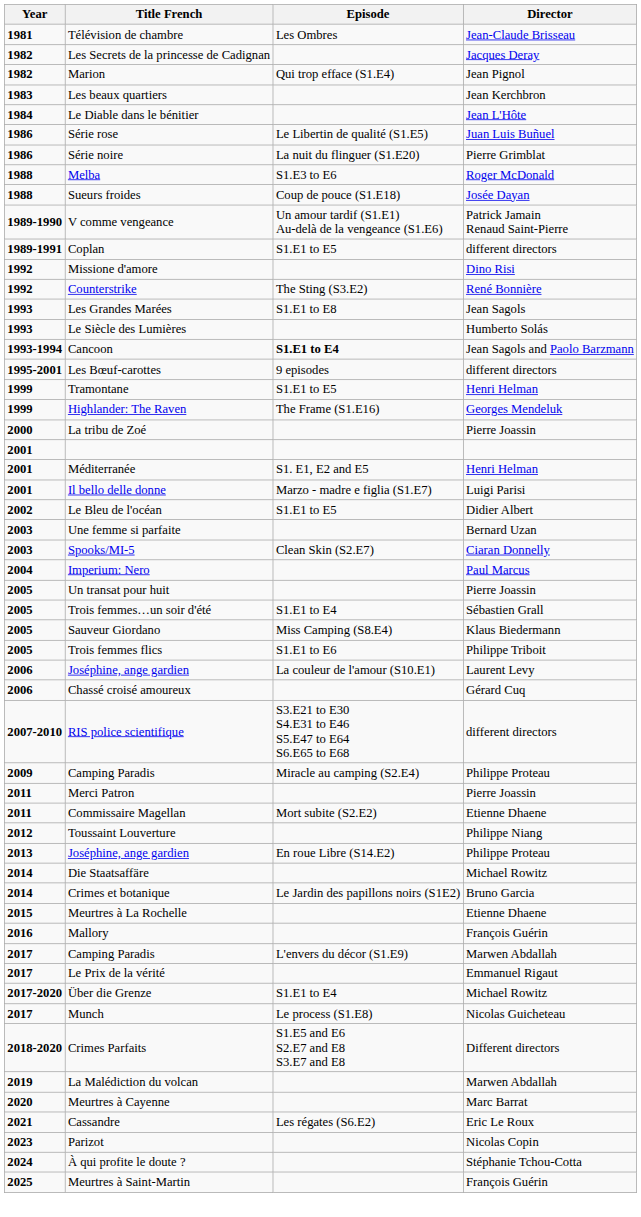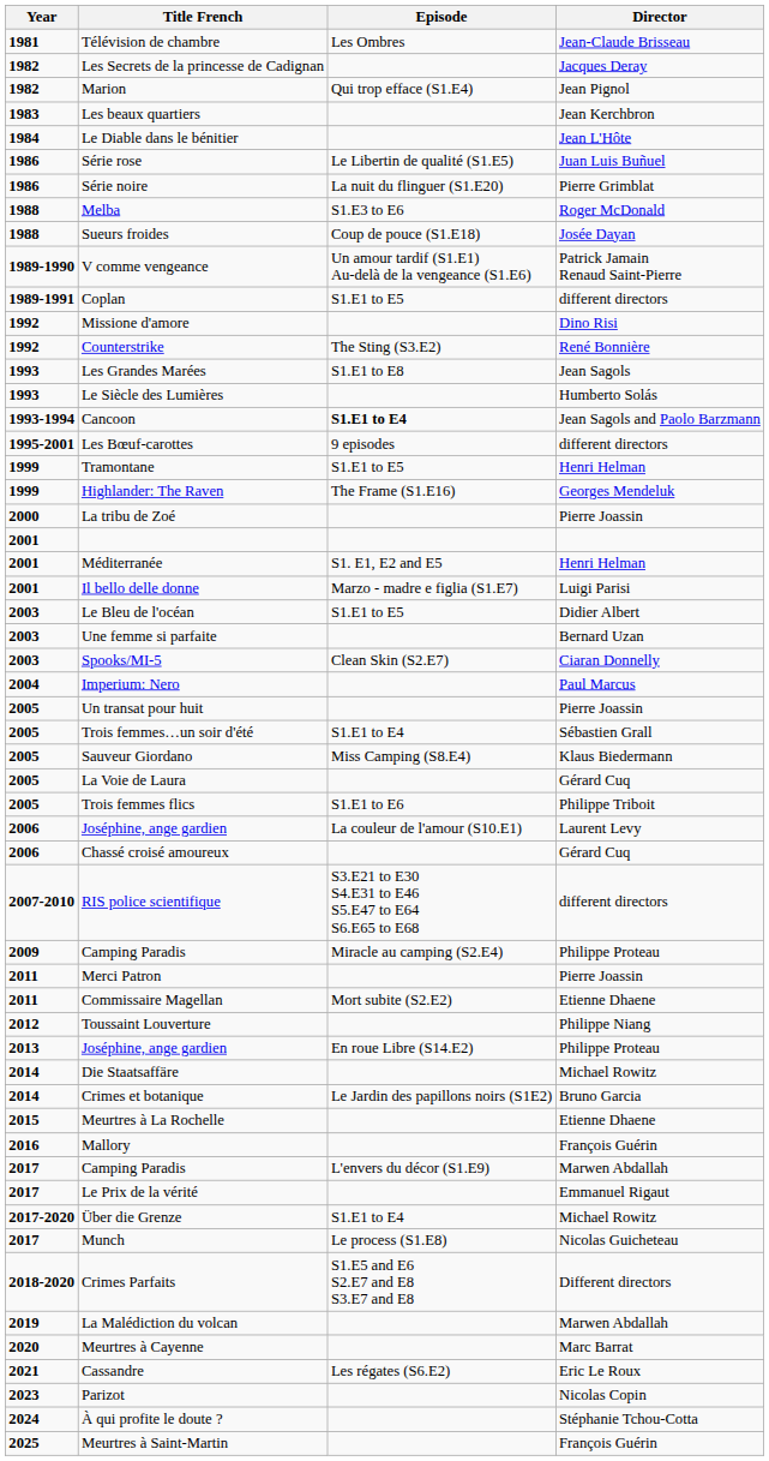 <table class="wikitable">
 <tr>
 <th>Year</th>
 <th>Title French</th>
 <th>Episode</th>
 <th>Director</th>
 </tr>
 <tr>
 <td><strong>1981</strong></td>
 <td>Télévision de chambre</td>
 <td>Les Ombres</td>
 <td><a href='#'>Jean-Claude Brisseau</a></td>
 </tr>
 <tr>
 <td><strong>1982</strong></td>
 <td>Les Secrets de la princesse de Cadignan</td>
 <td></td>
 <td><a href='#'>Jacques Deray</a></td>
 </tr>
 <tr>
 <td><strong>1982</strong></td>
 <td>Marion</td>
 <td>Qui trop efface (S1.E4)</td>
 <td>Jean Pignol</td>
 </tr>
 <tr>
 <td><strong>1983</strong></td>
 <td>Les beaux quartiers</td>
 <td></td>
 <td>Jean Kerchbron</td>
 </tr>
 <tr>
 <td><strong>1984</strong></td>
 <td>Le Diable dans le bénitier</td>
 <td></td>
 <td><a href='#'>Jean L'Hôte</a></td>
 </tr>
 <tr>
 <td><strong>1986</strong></td>
 <td>Série rose</td>
 <td>Le Libertin de qualité (S1.E5)</td>
 <td><a href='#'>Juan Luis Buñuel</a></td>
 </tr>
 <tr>
 <td><strong>1986</strong></td>
 <td>Série noire</td>
 <td>La nuit du flinguer (S1.E20)</td>
 <td>Pierre  Grimblat</td>
 </tr>
 <tr>
 <td><strong>1988</strong></td>
 <td><a href='#'>Melba</a></td>
 <td>S1.E3 to  E6</td>
 <td><a href='#'>Roger McDonald</a></td>
 </tr>
 <tr>
 <td><strong>1988</strong></td>
 <td>Sueurs froides</td>
 <td>Coup de pouce (S1.E18)</td>
 <td><a href='#'>Josée Dayan</a></td>
 </tr>
 <tr>
 <td><strong>1989-1990</strong></td>
 <td>V comme  vengeance</td>
 <td>Un amour tardif  (S1.E1)<br>Au-delà de la vengeance (S1.E6)</td>
 <td>Patrick Jamain<br>Renaud Saint-Pierre</td>
 </tr>
 <tr>
 <td><strong>1989-1991</strong></td>
 <td>Coplan</td>
 <td>S1.E1 to E5</td>
 <td>different  directors</td>
 </tr>
 <tr>
 <td><strong>1992</strong></td>
 <td>Missione d'amore</td>
 <td></td>
 <td><a href='#'>Dino Risi</a></td>
 </tr>
 <tr>
 <td><strong>1992</strong></td>
 <td><a href='#'>Counterstrike</a></td>
 <td>The Sting (S3.E2)</td>
 <td><a href='#'>René Bonnière</a></td>
 </tr>
 <tr>
 <td><strong>1993</strong></td>
 <td>Les Grandes Marées</td>
 <td>S1.E1 to E8</td>
 <td>Jean Sagols</td>
 </tr>
 <tr>
 <td><strong>1993</strong></td>
 <td>Le Siècle des Lumières</td>
 <td></td>
 <td>Humberto Solás</td>
 </tr>
 <tr>
 <td><strong>1993-1994</strong></td>
 <td>Cancoon</td>
 <td><strong>S1.E1 to E4</strong></td>
 <td>Jean Sagols and <a href='#'>Paolo Barzmann</a></td>
 </tr>
 <tr>
 <td><strong>1995-2001</strong></td>
 <td>Les Bœuf-carottes</td>
 <td>9 episodes</td>
 <td>different directors</td>
 </tr>
 <tr>
 <td><strong>1999</strong></td>
 <td>Tramontane</td>
 <td>S1.E1 to E5</td>
 <td><a href='#'>Henri Helman</a></td>
 </tr>
 <tr>
 <td><strong>1999</strong></td>
 <td><a href='#'>Highlander: The Raven</a></td>
 <td>The Frame (S1.E16)</td>
 <td><a href='#'>Georges Mendeluk</a></td>
 </tr>
 <tr>
 <td><strong>2000</strong></td>
 <td>La tribu de Zoé</td>
 <td></td>
 <td>Pierre Joassin</td>
 </tr>
 <tr>
 <td><strong>2001</strong></td>
 <td></td>
 <td></td>
 <td></td>
 </tr>
 <tr>
 <td><strong>2001</strong></td>
 <td>Méditerranée</td>
 <td>S1. E1, E2 and E5</td>
 <td><a href='#'>Henri Helman</a></td>
 </tr>
 <tr>
 <td><strong>2001</strong></td>
 <td><a href='#'>Il bello delle donne</a></td>
 <td>Marzo - madre  e figlia (S1.E7)</td>
 <td>Luigi Parisi</td>
 </tr>
 <tr>
-<td><strong>2002</strong></td>
+<td><strong>2003</strong></td>
 <td>Le Bleu de l'océan</td>
 <td>S1.E1 to E5</td>
 <td>Didier Albert</td>
 </tr>
 <tr>
 <td><strong>2003</strong></td>
 <td>Une femme si parfaite</td>
 <td></td>
 <td>Bernard Uzan</td>
 </tr>
 <tr>
 <td><strong>2003</strong></td>
 <td><a href='#'>Spooks/MI-5</a></td>
 <td>Clean Skin (S2.E7)</td>
 <td><a href='#'>Ciaran Donnelly</a></td>
 </tr>
 <tr>
 <td><strong>2004</strong></td>
 <td><a href='#'>Imperium: Nero</a></td>
 <td></td>
 <td><a href='#'>Paul Marcus</a></td>
 </tr>
 <tr>
 <td><strong>2005</strong></td>
 <td>Un transat pour huit</td>
 <td></td>
 <td>Pierre Joassin</td>
 </tr>
 <tr>
 <td><strong>2005</strong></td>
 <td>Trois femmes…un soir d'été</td>
 <td>S1.E1 to E4</td>
 <td>Sébastien Grall</td>
 </tr>
 <tr>
 <td><strong>2005</strong></td>
 <td>Sauveur Giordano</td>
 <td>Miss Camping (S8.E4)</td>
 <td>Klaus Biedermann</td>
+</tr>
+<tr>
+<td><strong>2005</strong></td>
+<td>La Voie de Laura</td>
+<td></td>
+<td>Gérard Cuq</td>
 </tr>
 <tr>
 <td><strong>2005</strong></td>
 <td>Trois femmes flics</td>
 <td>S1.E1 to E6</td>
 <td>Philippe Triboit</td>
 </tr>
 <tr>
 <td><strong>2006</strong></td>
 <td><a href='#'>Joséphine, ange gardien</a></td>
 <td>La couleur de l'amour (S10.E1)</td>
 <td>Laurent Levy</td>
 </tr>
 <tr>
 <td><strong>2006</strong></td>
 <td>Chassé croisé amoureux</td>
 <td></td>
 <td>Gérard Cuq</td>
 </tr>
 <tr>
 <td><strong>2007-2010</strong></td>
 <td><a href='#'>RIS police scientifique</a></td>
 <td>S3.E21 to E30<br>S4.E31 to E46<br>S5.E47 to E64<br>S6.E65 to E68</td>
 <td>different directors</td>
 </tr>
 <tr>
 <td><strong>2009</strong></td>
 <td>Camping Paradis</td>
 <td>Miracle au camping (S2.E4)</td>
 <td>Philippe Proteau</td>
 </tr>
 <tr>
 <td><strong>2011</strong></td>
 <td>Merci Patron</td>
 <td></td>
 <td>Pierre Joassin</td>
 </tr>
 <tr>
 <td><strong>2011</strong></td>
 <td>Commissaire Magellan</td>
 <td>Mort subite (S2.E2)</td>
 <td>Etienne Dhaene</td>
 </tr>
 <tr>
 <td><strong>2012</strong></td>
 <td>Toussaint Louverture</td>
 <td></td>
 <td>Philippe Niang</td>
 </tr>
 <tr>
 <td><strong>2013</strong></td>
 <td><a href='#'>Joséphine, ange gardien</a></td>
 <td>En roue  Libre (S14.E2)</td>
 <td>Philippe Proteau</td>
 </tr>
 <tr>
 <td><strong>2014</strong></td>
 <td>Die Staatsaffäre</td>
 <td></td>
 <td>Michael Rowitz</td>
 </tr>
 <tr>
 <td><strong>2014</strong></td>
 <td>Crimes et botanique</td>
 <td>Le Jardin des papillons noirs  (S1E2)</td>
 <td>Bruno Garcia</td>
 </tr>
 <tr>
 <td><strong>2015</strong></td>
 <td>Meurtres à La Rochelle</td>
 <td></td>
 <td>Etienne Dhaene</td>
 </tr>
 <tr>
 <td><strong>2016</strong></td>
 <td>Mallory</td>
 <td></td>
 <td>François Guérin</td>
 </tr>
 <tr>
 <td><strong>2017</strong></td>
 <td>Camping Paradis</td>
 <td>L'envers  du décor (S1.E9)</td>
 <td>Marwen Abdallah</td>
 </tr>
 <tr>
 <td><strong>2017</strong></td>
 <td>Le Prix de la vérité</td>
 <td></td>
 <td>Emmanuel Rigaut</td>
 </tr>
 <tr>
 <td><strong>2017-2020</strong></td>
 <td>Über die Grenze</td>
 <td>S1.E1 to E4</td>
 <td>Michael Rowitz</td>
 </tr>
 <tr>
 <td><strong>2017</strong></td>
 <td>Munch</td>
 <td>Le process (S1.E8)</td>
 <td>Nicolas Guicheteau</td>
 </tr>
 <tr>
 <td><strong>2018-2020</strong></td>
 <td>Crimes Parfaits</td>
 <td>S1.E5 and E6<br>S2.E7 and E8<br>S3.E7 and E8</td>
 <td>Different directors</td>
 </tr>
 <tr>
 <td><strong>2019</strong></td>
 <td>La Malédiction du volcan</td>
 <td></td>
 <td>Marwen Abdallah</td>
 </tr>
 <tr>
 <td><strong>2020</strong></td>
 <td>Meurtres à Cayenne</td>
 <td></td>
 <td>Marc Barrat</td>
 </tr>
 <tr>
 <td><strong>2021</strong></td>
 <td>Cassandre</td>
 <td>Les  régates (S6.E2)</td>
 <td>Eric Le Roux</td>
 </tr>
 <tr>
 <td><strong>2023</strong></td>
 <td>Parizot</td>
 <td></td>
 <td>Nicolas Copin</td>
 </tr>
 <tr>
 <td><strong>2024</strong></td>
 <td>À qui profite le doute ?</td>
 <td></td>
 <td>Stéphanie Tchou-Cotta</td>
 </tr>
 <tr>
 <td><strong>2025</strong></td>
 <td>Meurtres à Saint-Martin</td>
 <td></td>
 <td>François Guérin</td>
 </tr>
 </table>
